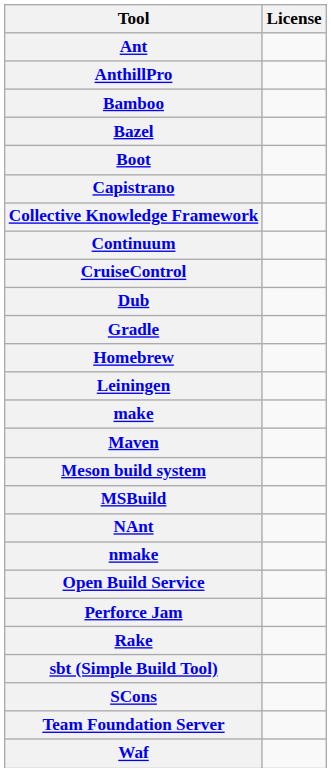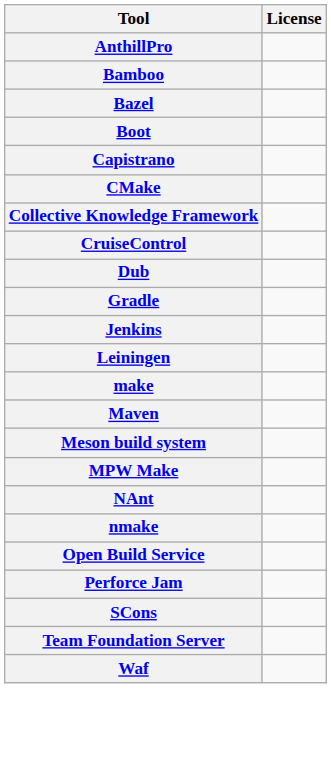 <table class="wikitable sortable" style="font-size: 80%; text-align: left; width: auto;">
 <tr>
 <th>Tool</th>
 <th>License</th>
-</tr>
-<tr>
-<th><a href='#'>Ant</a></th>
-<td></td>
 </tr>
 <tr>
 <th><a href='#'>AnthillPro</a></th>
 <td></td>
 </tr>
 <tr>
 <th><a href='#'>Bamboo</a></th>
 <td></td>
 </tr>
 <tr>
 <th><a href='#'>Bazel</a></th>
 <td></td>
 </tr>
 <tr>
 <th><a href='#'>Boot</a></th>
 <td></td>
 </tr>
 <tr>
 <th><a href='#'>Capistrano</a></th>
 <td></td>
 </tr>
 <tr>
-<th><a href='#'>Collective Knowledge Framework</a></th>
+<th><a href='#'>CMake</a></th>
 <td></td>
 </tr>
 <tr>
-<th><a href='#'>Continuum</a></th>
+<th><a href='#'>Collective Knowledge Framework</a></th>
 <td></td>
 </tr>
 <tr>
 <th><a href='#'>CruiseControl</a></th>
 <td></td>
 </tr>
 <tr>
 <th><a href='#'>Dub</a></th>
 <td></td>
 </tr>
 <tr>
 <th><a href='#'>Gradle</a></th>
 <td></td>
 </tr>
 <tr>
-<th><a href='#'>Homebrew</a></th>
+<th><a href='#'>Jenkins</a></th>
 <td></td>
 </tr>
 <tr>
 <th><a href='#'>Leiningen</a></th>
 <td></td>
 </tr>
 <tr>
 <th><a href='#'>make</a></th>
 <td></td>
 </tr>
 <tr>
 <th><a href='#'>Maven</a></th>
 <td></td>
 </tr>
 <tr>
 <th><a href='#'>Meson build system</a></th>
 <td></td>
 </tr>
 <tr>
-<th><a href='#'>MSBuild</a></th>
+<th><a href='#'>MPW Make</a></th>
 <td></td>
 </tr>
 <tr>
 <th><a href='#'>NAnt</a></th>
 <td></td>
 </tr>
 <tr>
 <th><a href='#'>nmake</a></th>
 <td></td>
 </tr>
 <tr>
 <th><a href='#'>Open Build Service</a></th>
 <td></td>
 </tr>
 <tr>
 <th><a href='#'>Perforce Jam</a></th>
 <td></td>
 </tr>
 <tr>
-<th><a href='#'>Rake</a></th>
-<td></td>
-</tr>
-<tr>
-<th><a href='#'>sbt (Simple Build Tool)</a></th>
-<td></td>
-</tr>
-<tr>
 <th><a href='#'>SCons</a></th>
 <td></td>
 </tr>
 <tr>
 <th><a href='#'>Team Foundation Server</a></th>
 <td></td>
 </tr>
 <tr>
 <th><a href='#'>Waf</a></th>
 <td></td>
 </tr>
 </table>
